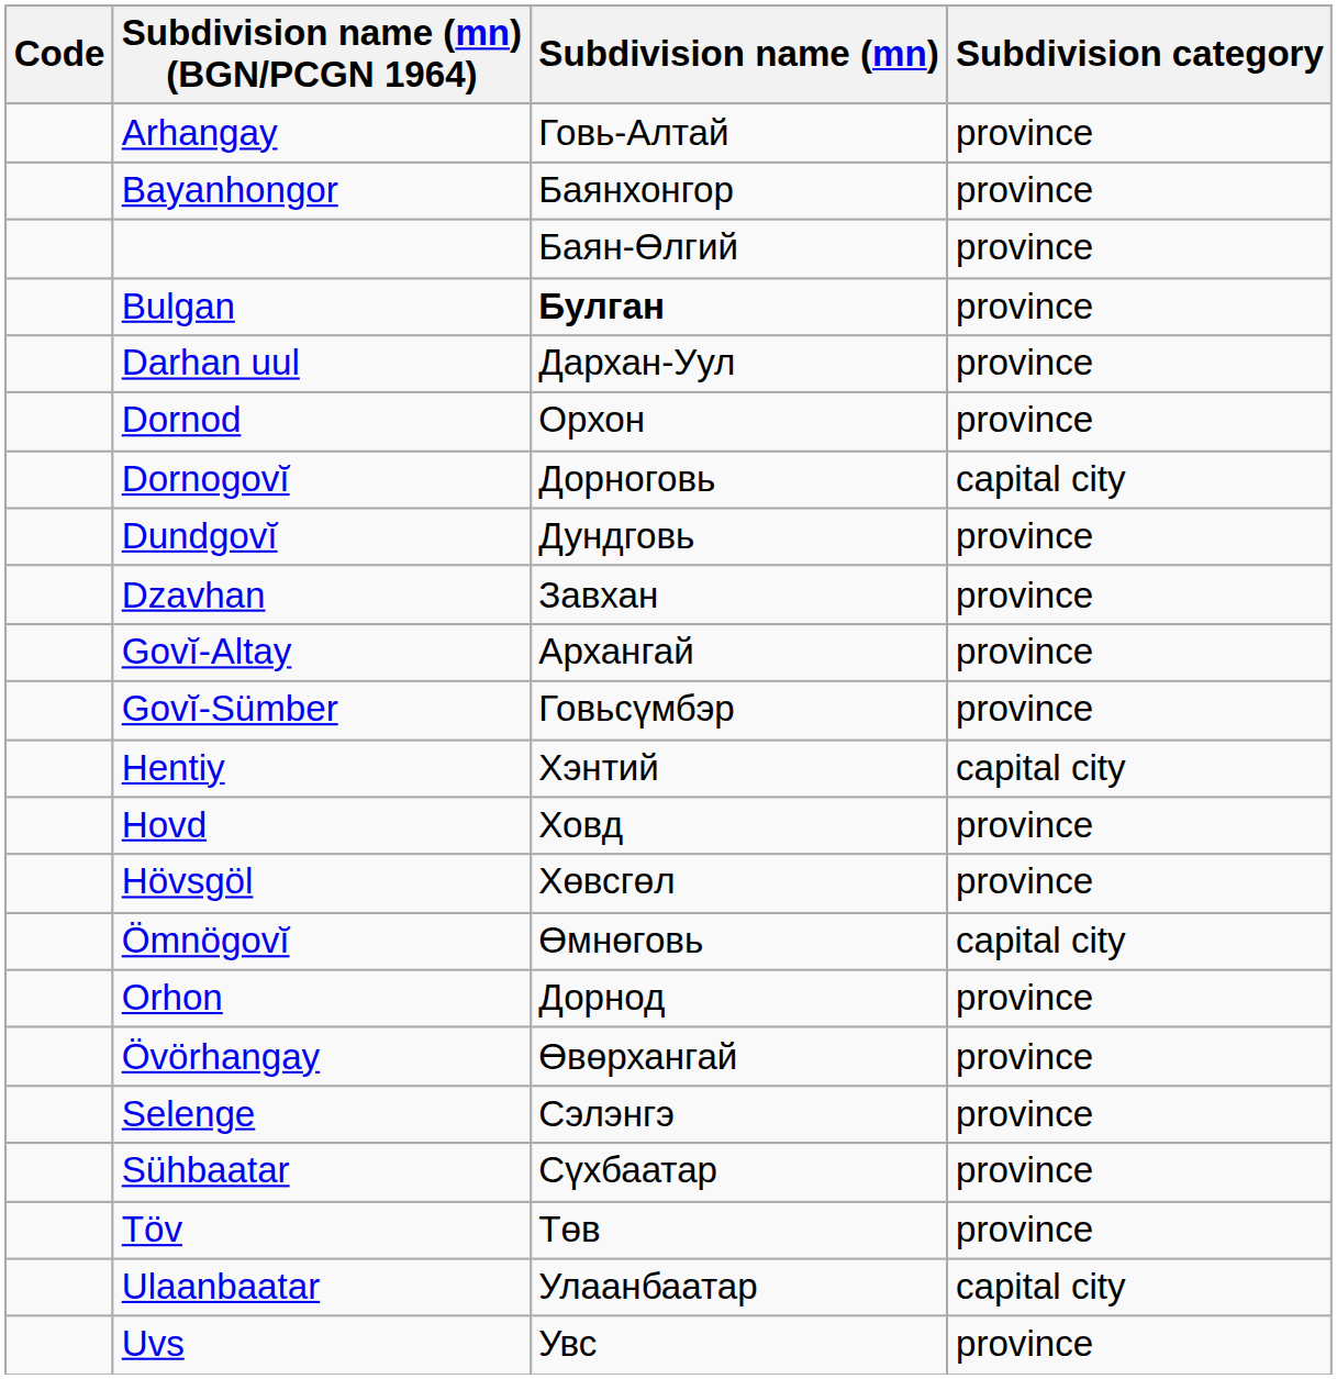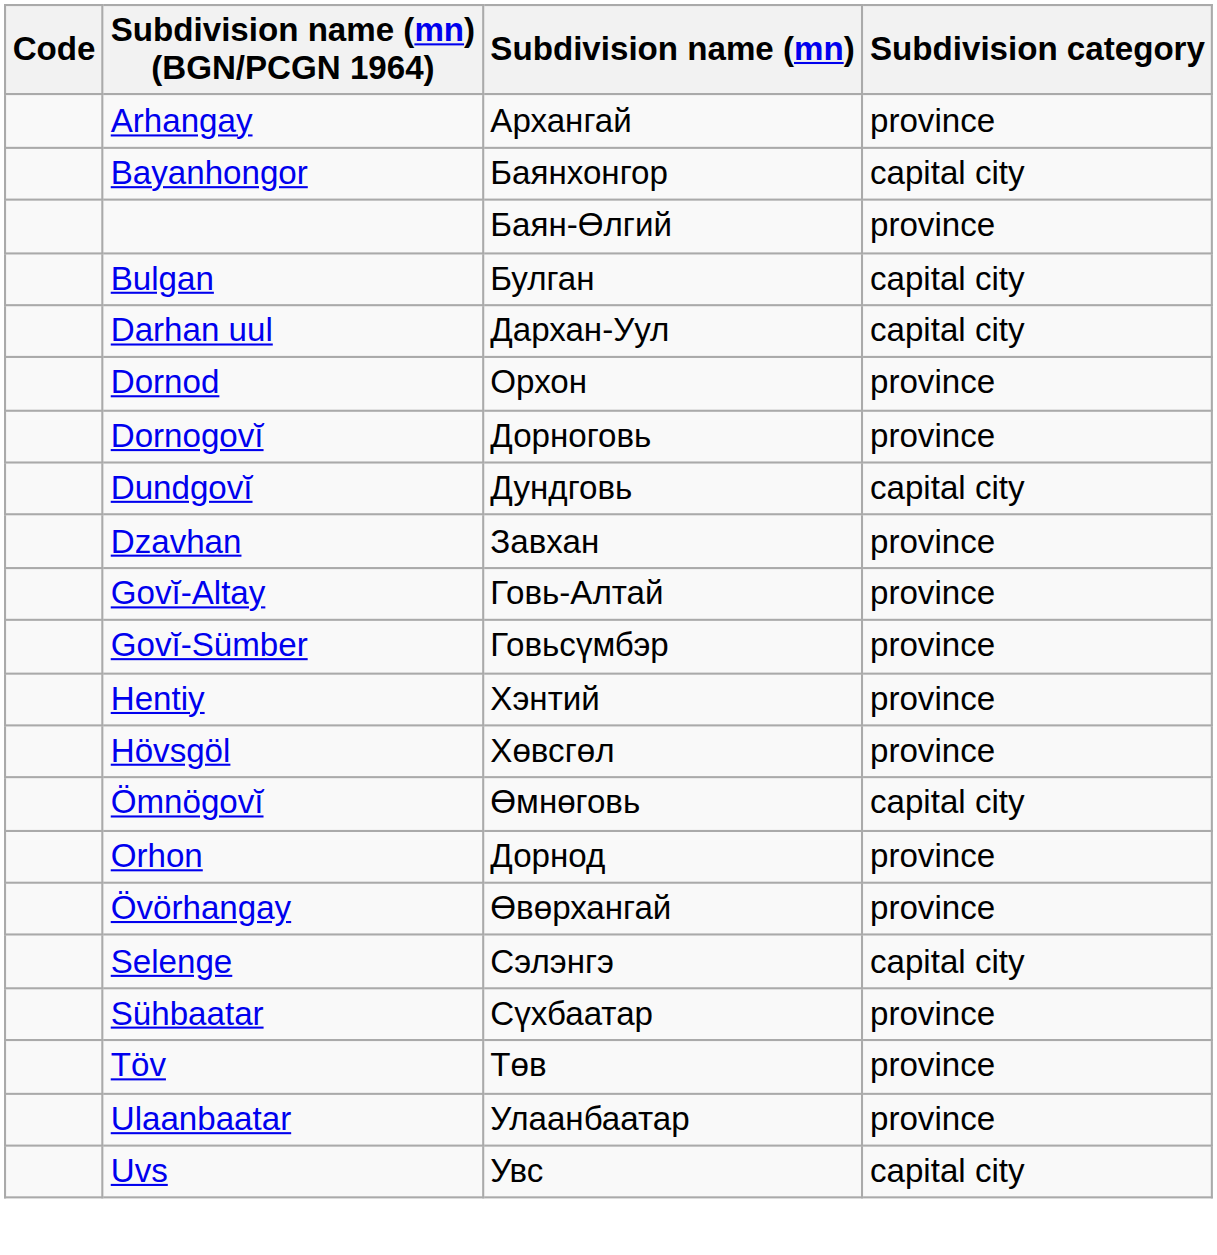 <table class="wikitable sortable">
 <tr>
 <th>Code</th>
 <th>Subdivision name (<a href='#'>mn</a>)<br>(BGN/PCGN 1964)</th>
 <th>Subdivision name (<a href='#'>mn</a>)</th>
 <th>Subdivision category</th>
 </tr>
 <tr>
 <td></td>
 <td><a href='#'>Arhangay</a></td>
-<td>Говь-Алтай</td>
+<td>Архангай</td>
 <td>province</td>
 </tr>
 <tr>
 <td></td>
 <td><a href='#'>Bayanhongor</a></td>
 <td>Баянхонгор</td>
-<td>province</td>
+<td>capital city</td>
 </tr>
 <tr>
 <td></td>
 <td></td>
 <td>Баян-Өлгий</td>
 <td>province</td>
 </tr>
 <tr>
 <td></td>
 <td><a href='#'>Bulgan</a></td>
-<td><strong>Булган</strong></td>
-<td>province</td>
+<td>Булган</td>
+<td>capital city</td>
 </tr>
 <tr>
 <td></td>
 <td><a href='#'>Darhan uul</a></td>
 <td>Дархан-Уул</td>
-<td>province</td>
+<td>capital city</td>
 </tr>
 <tr>
 <td></td>
 <td><a href='#'>Dornod</a></td>
 <td>Орхон</td>
 <td>province</td>
 </tr>
 <tr>
 <td></td>
 <td><a href='#'>Dornogovĭ</a></td>
 <td>Дорноговь</td>
-<td>capital city</td>
+<td>province</td>
 </tr>
 <tr>
 <td></td>
 <td><a href='#'>Dundgovĭ</a></td>
 <td>Дундговь</td>
-<td>province</td>
+<td>capital city</td>
 </tr>
 <tr>
 <td></td>
 <td><a href='#'>Dzavhan</a></td>
 <td>Завхан</td>
 <td>province</td>
 </tr>
 <tr>
 <td></td>
 <td><a href='#'>Govĭ-Altay</a></td>
-<td>Архангай</td>
+<td>Говь-Алтай</td>
 <td>province</td>
 </tr>
 <tr>
 <td></td>
 <td><a href='#'>Govĭ-Sümber</a></td>
 <td>Говьсүмбэр</td>
 <td>province</td>
 </tr>
 <tr>
 <td></td>
 <td><a href='#'>Hentiy</a></td>
 <td>Хэнтий</td>
-<td>capital city</td>
-</tr>
-<tr>
-<td></td>
-<td><a href='#'>Hovd</a></td>
-<td>Ховд</td>
 <td>province</td>
 </tr>
 <tr>
 <td></td>
 <td><a href='#'>Hövsgöl</a></td>
 <td>Хөвсгөл</td>
 <td>province</td>
 </tr>
 <tr>
 <td></td>
 <td><a href='#'>Ömnögovĭ</a></td>
 <td>Өмнөговь</td>
 <td>capital city</td>
 </tr>
 <tr>
 <td></td>
 <td><a href='#'>Orhon</a></td>
 <td>Дорнод</td>
 <td>province</td>
 </tr>
 <tr>
 <td></td>
 <td><a href='#'>Övörhangay</a></td>
 <td>Өвөрхангай</td>
 <td>province</td>
 </tr>
 <tr>
 <td></td>
 <td><a href='#'>Selenge</a></td>
 <td>Сэлэнгэ</td>
-<td>province</td>
+<td>capital city</td>
 </tr>
 <tr>
 <td></td>
 <td><a href='#'>Sühbaatar</a></td>
 <td>Сүхбаатар</td>
 <td>province</td>
 </tr>
 <tr>
 <td></td>
 <td><a href='#'>Töv</a></td>
 <td>Төв</td>
 <td>province</td>
 </tr>
 <tr>
 <td></td>
 <td><a href='#'>Ulaanbaatar</a></td>
 <td>Улаанбаатар</td>
-<td>capital city</td>
+<td>province</td>
 </tr>
 <tr>
 <td></td>
 <td><a href='#'>Uvs</a></td>
 <td>Увс</td>
-<td>province</td>
+<td>capital city</td>
 </tr>
 </table>
